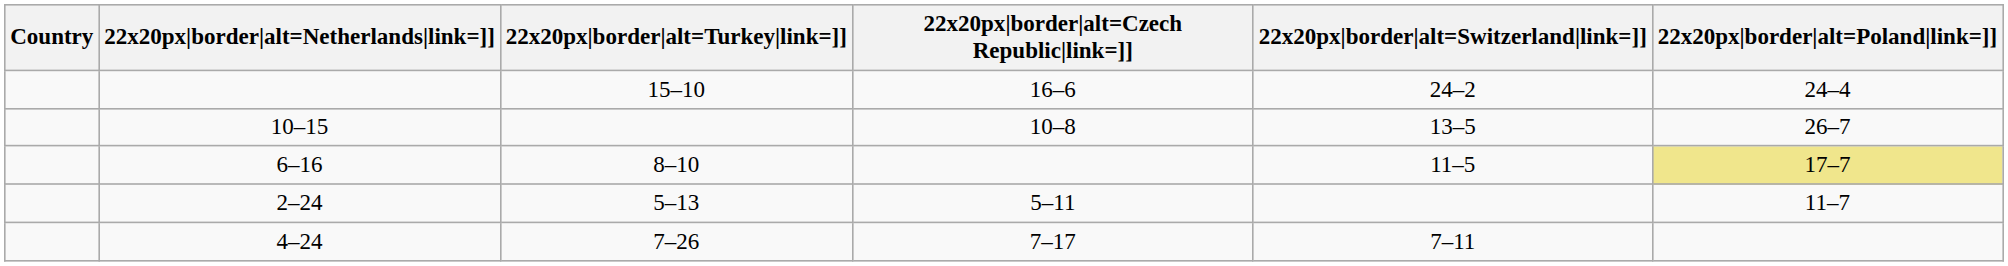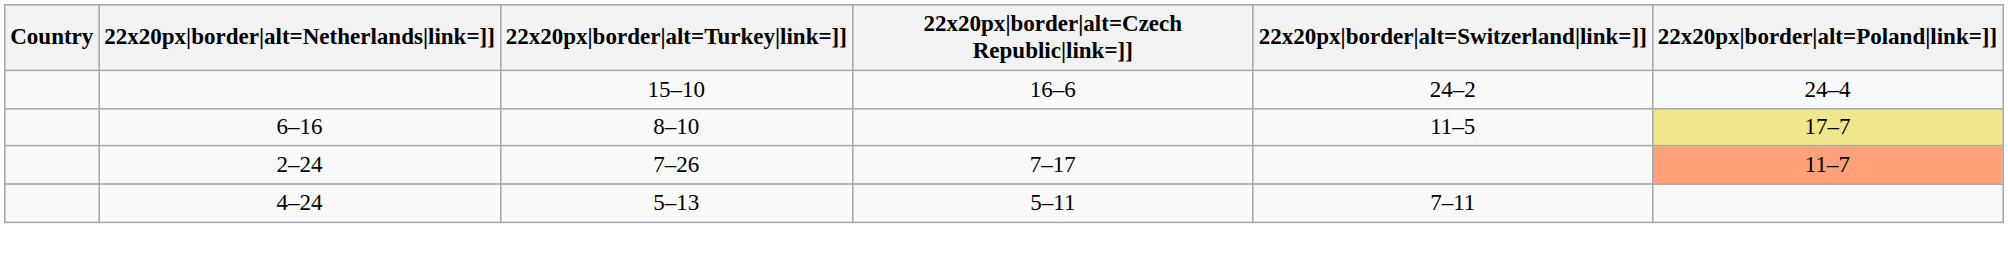 <table class="wikitable sortable nowrap" style="text-align:center; font-size:0.9em;">
 <tr>
 <th>Country</th>
 <th [[Image:>22x20px|border|alt=Netherlands|link=]]</th>
 <th [[Image:>22x20px|border|alt=Turkey|link=]]</th>
 <th [[Image:>22x20px|border|alt=Czech Republic|link=]]</th>
 <th [[Image:>22x20px|border|alt=Switzerland|link=]]</th>
 <th [[Image:>22x20px|border|alt=Poland|link=]]</th>
 </tr>
 <tr>
 <td style="text-align:left;"></td>
 <td></td>
 <td>15–10</td>
 <td>16–6</td>
 <td>24–2</td>
 <td>24–4</td>
 </tr>
 <tr>
 <td style="text-align:left;"></td>
-<td>10–15</td>
-<td></td>
-<td>10–8</td>
-<td>13–5</td>
-<td>26–7</td>
-</tr>
-<tr>
-<td style="text-align:left;"></td>
 <td>6–16</td>
 <td>8–10</td>
 <td></td>
 <td>11–5</td>
 <td style="background: khaki;">17–7</td>
 </tr>
 <tr>
 <td style="text-align:left;"></td>
 <td>2–24</td>
-<td>5–13</td>
-<td>5–11</td>
+<td>7–26</td>
+<td>7–17</td>
 <td></td>
-<td>11–7</td>
+<td style="background: lightsalmon;">11–7</td>
 </tr>
 <tr>
 <td style="text-align:left;"></td>
 <td>4–24</td>
-<td>7–26</td>
-<td>7–17</td>
+<td>5–13</td>
+<td>5–11</td>
 <td>7–11</td>
 <td></td>
 </tr>
 </table>
